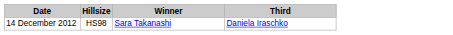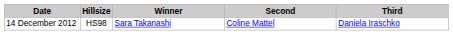 <table class="wikitable plainrowheaders" style="background:#fff; font-size:86%; line-height:15px; border:grey solid 1px; border-collapse:collapse;">
 <tr style="background:#ccc; text-align:center;">
 <th style="background:#ccc;" width="120">Date</th>
 <th style="background:#ccc;" width="45">Hillsize</th>
 <th style="background:#ccc;" width="180">Winner</th>
+<th style="background:#ccc;" width="180">Second</th>
 <th style="background:#ccc;" width="180">Third</th>
 </tr>
 <tr>
 <td>14 December 2012</td>
 <td style="text-align: center;">HS98</td>
 <td> <a href='#'>Sara Takanashi</a></td>
+<td> <a href='#'>Coline Mattel</a></td>
 <td> <a href='#'>Daniela Iraschko</a></td>
 </tr>
 </table>
